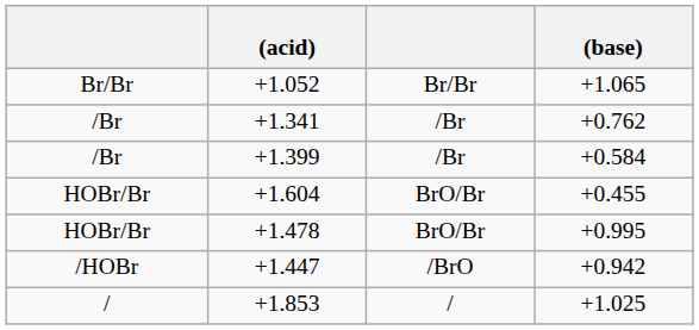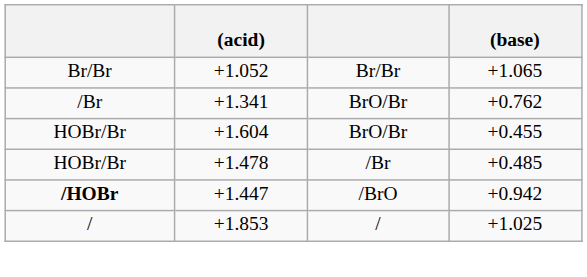 <table class="wikitable" style="float:right; margin-top:0; margin-left:1em; text-align:center; font-size:10pt; line-height:11pt; width:25%;">
 <tr>
 <th></th>
 <th><br>(acid)</th>
 <th></th>
 <th><br>(base)</th>
 </tr>
 <tr>
 <td>Br/Br</td>
 <td>+1.052</td>
 <td>Br/Br</td>
 <td>+1.065</td>
 </tr>
 <tr>
 <td>/Br</td>
 <td>+1.341</td>
-<td>/Br</td>
+<td>BrO/Br</td>
 <td>+0.762</td>
-</tr>
-<tr>
-<td>/Br</td>
-<td>+1.399</td>
-<td>/Br</td>
-<td>+0.584</td>
 </tr>
 <tr>
 <td>HOBr/Br</td>
 <td>+1.604</td>
 <td>BrO/Br</td>
 <td>+0.455</td>
 </tr>
 <tr>
 <td>HOBr/Br</td>
 <td>+1.478</td>
-<td>BrO/Br</td>
-<td>+0.995</td>
+<td>/Br</td>
+<td>+0.485</td>
 </tr>
 <tr>
-<td>/HOBr</td>
+<td><strong>/HOBr</strong></td>
 <td>+1.447</td>
 <td>/BrO</td>
 <td>+0.942</td>
 </tr>
 <tr>
 <td>/</td>
 <td>+1.853</td>
 <td>/</td>
 <td>+1.025</td>
 </tr>
 </table>
